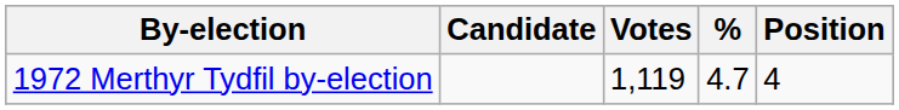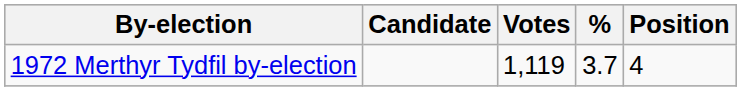 <table class="wikitable">
 <tr>
 <th>By-election</th>
 <th>Candidate</th>
 <th>Votes</th>
 <th>%</th>
 <th>Position</th>
 </tr>
 <tr>
 <td><a href='#'>1972 Merthyr Tydfil by-election</a></td>
 <td></td>
 <td>1,119</td>
-<td>4.7</td>
+<td>3.7</td>
 <td>4</td>
 </tr>
 </table>
